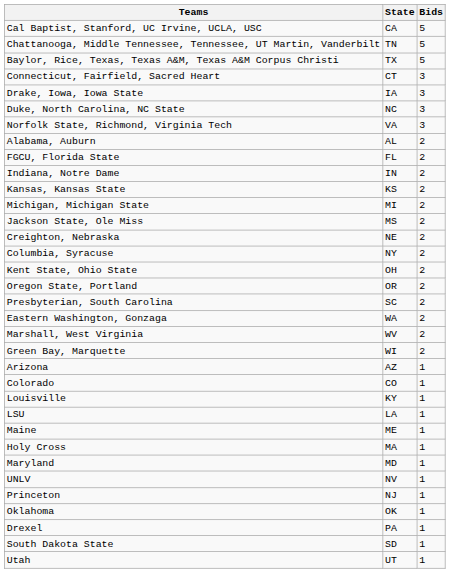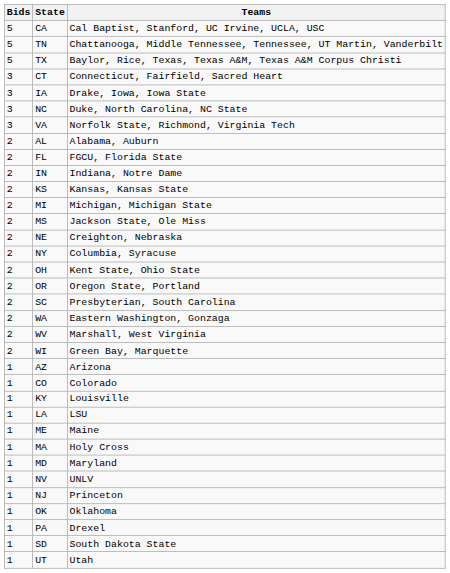 <table class="wikitable">
 <tr>
+<th>Bids</th>
+<th>State</th>
 <th>Teams</th>
-<th>State</th>
-<th>Bids</th>
 </tr>
 <tr>
+<td>5</td>
+<td>CA</td>
 <td>Cal Baptist, Stanford, UC Irvine, UCLA, USC</td>
-<td>CA</td>
-<td>5</td>
 </tr>
 <tr>
+<td>5</td>
+<td>TN</td>
 <td>Chattanooga, Middle Tennessee, Tennessee, UT Martin, Vanderbilt</td>
-<td>TN</td>
-<td>5</td>
 </tr>
 <tr>
+<td>5</td>
+<td>TX</td>
 <td>Baylor, Rice, Texas, Texas A&M, Texas A&M Corpus Christi</td>
-<td>TX</td>
-<td>5</td>
 </tr>
 <tr>
+<td>3</td>
+<td>CT</td>
 <td>Connecticut, Fairfield, Sacred Heart</td>
-<td>CT</td>
-<td>3</td>
 </tr>
 <tr>
+<td>3</td>
+<td>IA</td>
 <td>Drake, Iowa, Iowa State</td>
-<td>IA</td>
-<td>3</td>
 </tr>
 <tr>
+<td>3</td>
+<td>NC</td>
 <td>Duke, North Carolina, NC State</td>
-<td>NC</td>
-<td>3</td>
 </tr>
 <tr>
+<td>3</td>
+<td>VA</td>
 <td>Norfolk State, Richmond, Virginia Tech</td>
-<td>VA</td>
-<td>3</td>
 </tr>
 <tr>
+<td>2</td>
+<td>AL</td>
 <td>Alabama, Auburn</td>
-<td>AL</td>
-<td>2</td>
 </tr>
 <tr>
+<td>2</td>
+<td>FL</td>
 <td>FGCU, Florida State</td>
-<td>FL</td>
-<td>2</td>
 </tr>
 <tr>
+<td>2</td>
+<td>IN</td>
 <td>Indiana, Notre Dame</td>
-<td>IN</td>
-<td>2</td>
 </tr>
 <tr>
+<td>2</td>
+<td>KS</td>
 <td>Kansas, Kansas State</td>
-<td>KS</td>
-<td>2</td>
 </tr>
 <tr>
+<td>2</td>
+<td>MI</td>
 <td>Michigan, Michigan State</td>
-<td>MI</td>
-<td>2</td>
 </tr>
 <tr>
+<td>2</td>
+<td>MS</td>
 <td>Jackson State, Ole Miss</td>
-<td>MS</td>
-<td>2</td>
 </tr>
 <tr>
+<td>2</td>
+<td>NE</td>
 <td>Creighton, Nebraska</td>
-<td>NE</td>
-<td>2</td>
 </tr>
 <tr>
+<td>2</td>
+<td>NY</td>
 <td>Columbia, Syracuse</td>
-<td>NY</td>
-<td>2</td>
 </tr>
 <tr>
+<td>2</td>
+<td>OH</td>
 <td>Kent State, Ohio State</td>
-<td>OH</td>
-<td>2</td>
 </tr>
 <tr>
+<td>2</td>
+<td>OR</td>
 <td>Oregon State, Portland</td>
-<td>OR</td>
-<td>2</td>
 </tr>
 <tr>
+<td>2</td>
+<td>SC</td>
 <td>Presbyterian, South Carolina</td>
-<td>SC</td>
-<td>2</td>
 </tr>
 <tr>
+<td>2</td>
+<td>WA</td>
 <td>Eastern Washington, Gonzaga</td>
-<td>WA</td>
-<td>2</td>
 </tr>
 <tr>
+<td>2</td>
+<td>WV</td>
 <td>Marshall, West Virginia</td>
-<td>WV</td>
-<td>2</td>
 </tr>
 <tr>
+<td>2</td>
+<td>WI</td>
 <td>Green Bay, Marquette</td>
-<td>WI</td>
-<td>2</td>
 </tr>
 <tr>
+<td>1</td>
+<td>AZ</td>
 <td>Arizona</td>
-<td>AZ</td>
-<td>1</td>
 </tr>
 <tr>
+<td>1</td>
+<td>CO</td>
 <td>Colorado</td>
-<td>CO</td>
-<td>1</td>
 </tr>
 <tr>
+<td>1</td>
+<td>KY</td>
 <td>Louisville</td>
-<td>KY</td>
-<td>1</td>
 </tr>
 <tr>
+<td>1</td>
+<td>LA</td>
 <td>LSU</td>
-<td>LA</td>
-<td>1</td>
 </tr>
 <tr>
+<td>1</td>
+<td>ME</td>
 <td>Maine</td>
-<td>ME</td>
-<td>1</td>
 </tr>
 <tr>
+<td>1</td>
+<td>MA</td>
 <td>Holy Cross</td>
-<td>MA</td>
-<td>1</td>
 </tr>
 <tr>
+<td>1</td>
+<td>MD</td>
 <td>Maryland</td>
-<td>MD</td>
-<td>1</td>
 </tr>
 <tr>
+<td>1</td>
+<td>NV</td>
 <td>UNLV</td>
-<td>NV</td>
-<td>1</td>
 </tr>
 <tr>
+<td>1</td>
+<td>NJ</td>
 <td>Princeton</td>
-<td>NJ</td>
-<td>1</td>
 </tr>
 <tr>
+<td>1</td>
+<td>OK</td>
 <td>Oklahoma</td>
-<td>OK</td>
-<td>1</td>
 </tr>
 <tr>
+<td>1</td>
+<td>PA</td>
 <td>Drexel</td>
-<td>PA</td>
-<td>1</td>
 </tr>
 <tr>
+<td>1</td>
+<td>SD</td>
 <td>South Dakota State</td>
-<td>SD</td>
-<td>1</td>
 </tr>
 <tr>
+<td>1</td>
+<td>UT</td>
 <td>Utah</td>
-<td>UT</td>
-<td>1</td>
 </tr>
 </table>
